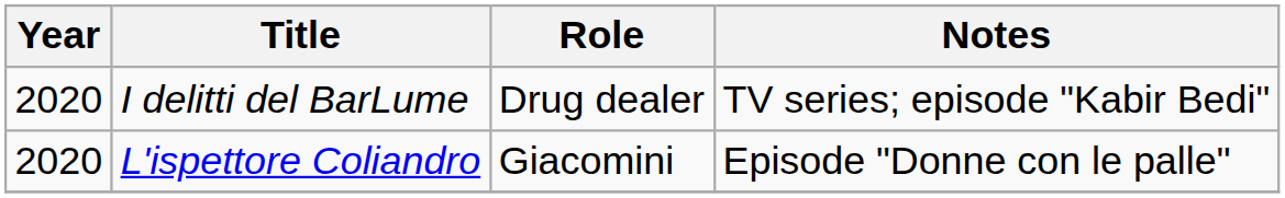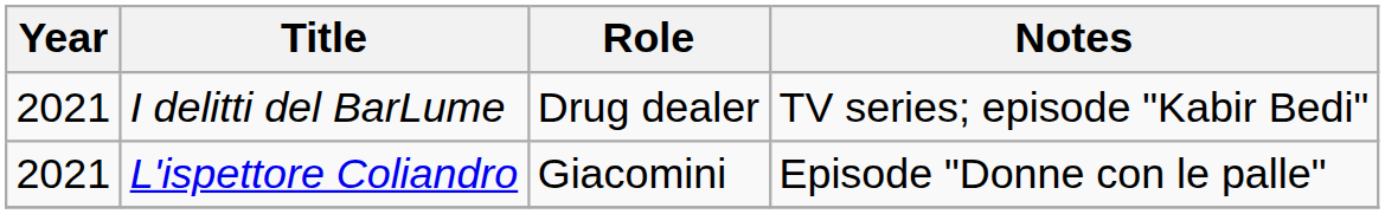 <table class="wikitable sortable">
 <tr>
 <th>Year</th>
 <th>Title</th>
 <th>Role</th>
 <th class="unsortable">Notes</th>
 </tr>
 <tr>
-<td>2020</td>
+<td>2021</td>
 <td><em>I delitti del BarLume</em></td>
 <td>Drug dealer</td>
 <td>TV series; episode "Kabir Bedi"</td>
 </tr>
 <tr>
-<td>2020</td>
+<td>2021</td>
 <td><em><a href='#'>L'ispettore Coliandro</a></em></td>
 <td>Giacomini</td>
 <td>Episode "Donne con le palle"</td>
 </tr>
 <tr>
 </tr>
 </table>
